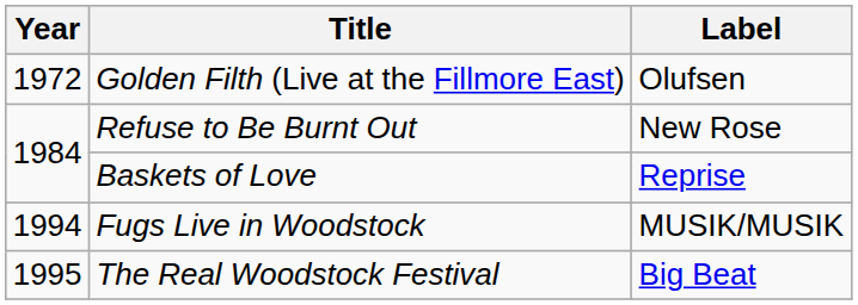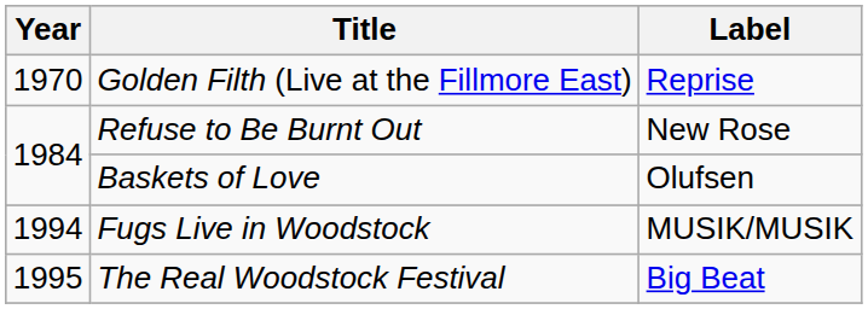 <table class="wikitable">
 <tr>
 <th>Year</th>
 <th>Title</th>
 <th>Label</th>
 </tr>
 <tr>
-<td align="center">1972</td>
+<td align="center">1970</td>
 <td><em>Golden Filth</em> (Live at the <a href='#'>Fillmore East</a>)</td>
-<td>Olufsen</td>
+<td><a href='#'>Reprise</a></td>
 </tr>
 <tr>
 <td align="center" rowspan="2">1984</td>
 <td><em>Refuse to Be Burnt Out</em></td>
 <td>New Rose</td>
 </tr>
 <tr>
 <td><em>Baskets of Love</em></td>
-<td><a href='#'>Reprise</a></td>
+<td>Olufsen</td>
 </tr>
 <tr>
 <td align="center">1994</td>
 <td><em>Fugs Live in Woodstock</em></td>
 <td>MUSIK/MUSIK</td>
 </tr>
 <tr>
 <td align="center">1995</td>
 <td><em>The Real Woodstock Festival</em></td>
 <td><a href='#'>Big Beat</a></td>
 </tr>
 </table>
